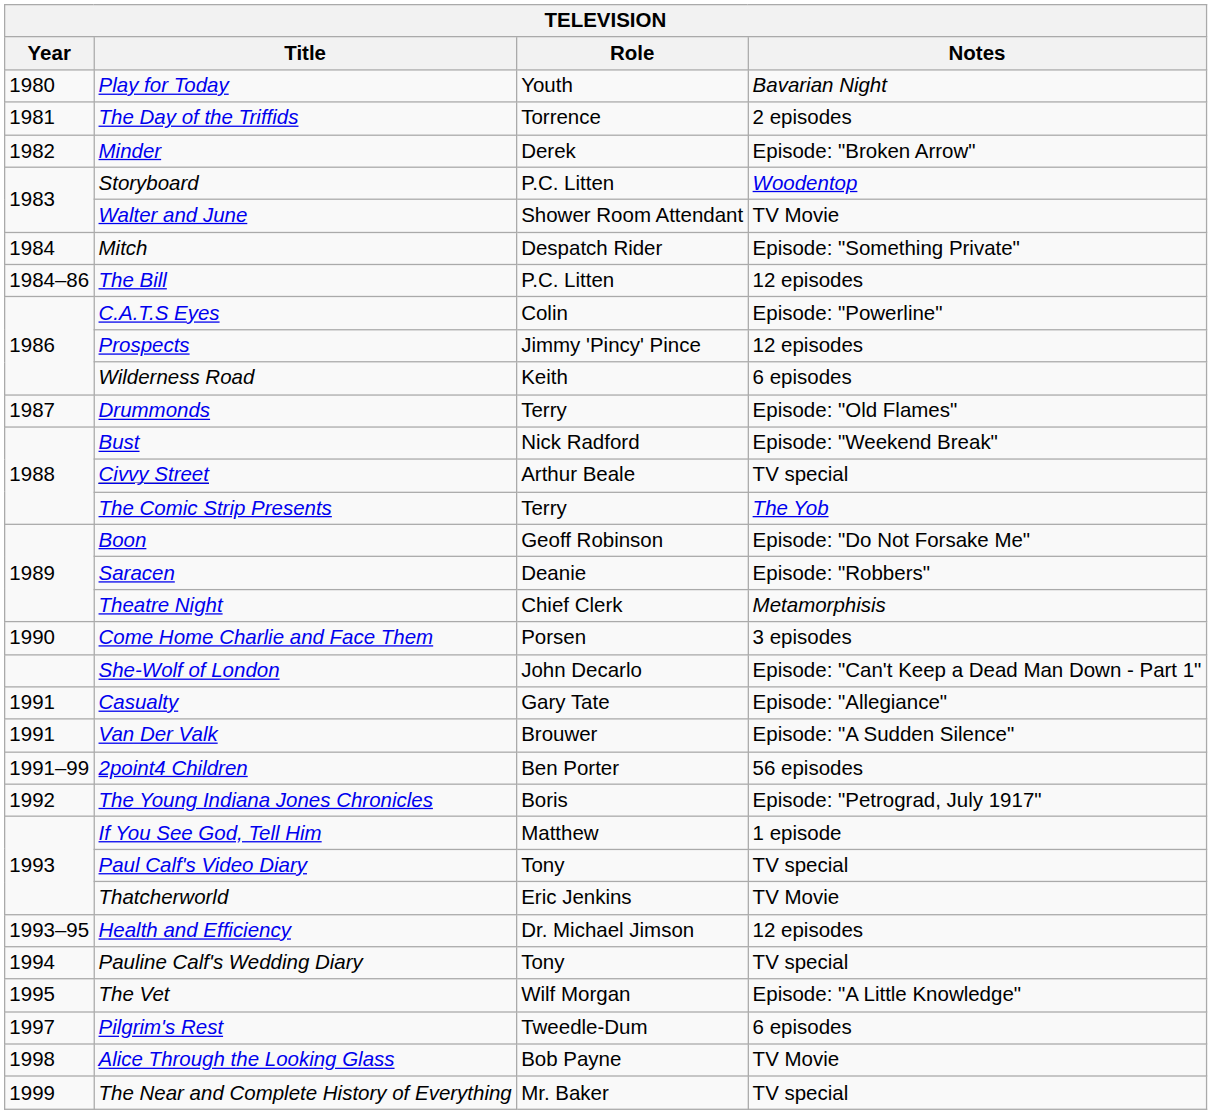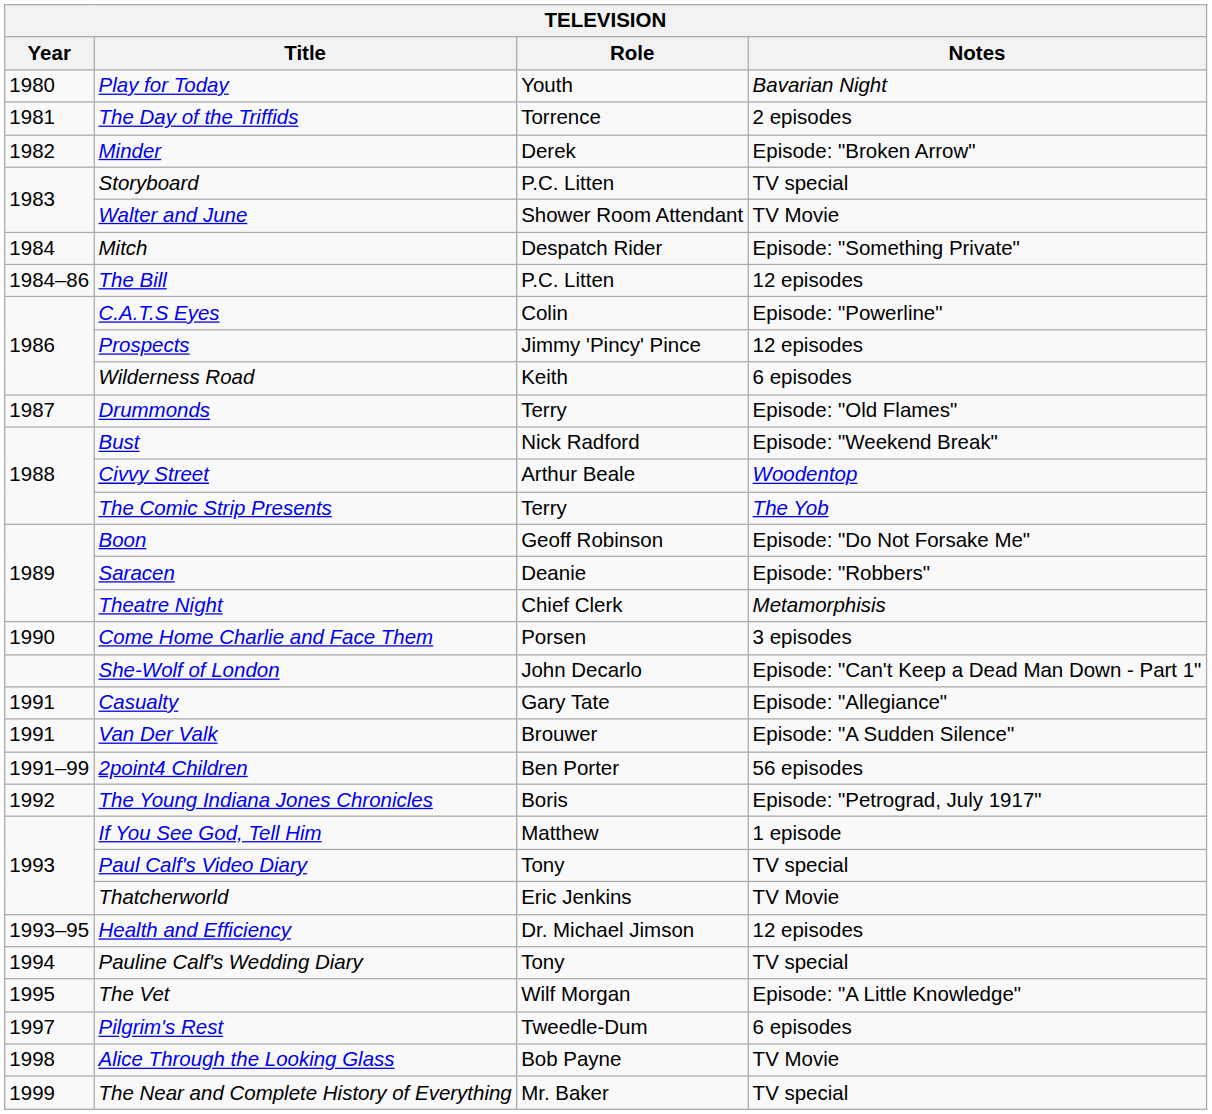 <table class="wikitable">
 <tr>
 <th colspan="4">TELEVISION</th>
 </tr>
 <tr>
 <th>Year</th>
 <th>Title</th>
 <th>Role</th>
 <th>Notes</th>
 </tr>
 <tr>
 <td>1980</td>
 <td><em><a href='#'>Play for Today</a></em></td>
 <td>Youth</td>
 <td><em>Bavarian Night</em></td>
 </tr>
 <tr>
 <td>1981</td>
 <td><em><a href='#'>The Day of the Triffids</a></em></td>
 <td>Torrence</td>
 <td>2 episodes</td>
 </tr>
 <tr>
 <td>1982</td>
 <td><em><a href='#'>Minder</a></em></td>
 <td>Derek</td>
 <td>Episode: "Broken Arrow"</td>
 </tr>
 <tr>
 <td rowspan="2">1983</td>
 <td><em>Storyboard</em></td>
 <td>P.C. Litten</td>
-<td><em><a href='#'>Woodentop</a></em></td>
+<td>TV special</td>
 </tr>
 <tr>
 <td><em><a href='#'>Walter and June</a></em></td>
 <td>Shower Room Attendant</td>
 <td>TV Movie</td>
 </tr>
 <tr>
 <td>1984</td>
 <td><em>Mitch</em></td>
 <td>Despatch Rider</td>
 <td>Episode: "Something Private"</td>
 </tr>
 <tr>
 <td>1984–86</td>
 <td><em><a href='#'>The Bill</a></em></td>
 <td>P.C. Litten</td>
 <td>12 episodes</td>
 </tr>
 <tr>
 <td rowspan="3">1986</td>
 <td><em><a href='#'>C.A.T.S Eyes</a></em></td>
 <td>Colin</td>
 <td>Episode: "Powerline"</td>
 </tr>
 <tr>
 <td><em><a href='#'>Prospects</a></em></td>
 <td>Jimmy 'Pincy' Pince</td>
 <td>12 episodes</td>
 </tr>
 <tr>
 <td><em>Wilderness Road</em></td>
 <td>Keith</td>
 <td>6 episodes</td>
 </tr>
 <tr>
 <td>1987</td>
 <td><em><a href='#'>Drummonds</a></em></td>
 <td>Terry</td>
 <td>Episode: "Old Flames"</td>
 </tr>
 <tr>
 <td rowspan="3">1988</td>
 <td><em><a href='#'>Bust</a></em></td>
 <td>Nick Radford</td>
 <td>Episode: "Weekend Break"</td>
 </tr>
 <tr>
 <td><u><em><a href='#'>Civvy Street</a></em></u></td>
 <td>Arthur Beale</td>
-<td>TV special</td>
+<td><em><a href='#'>Woodentop</a></em></td>
 </tr>
 <tr>
 <td><em><a href='#'>The Comic Strip Presents</a></em></td>
 <td>Terry</td>
 <td><em><a href='#'>The Yob</a></em></td>
 </tr>
 <tr>
 <td rowspan="3">1989</td>
 <td><em><a href='#'>Boon</a></em></td>
 <td>Geoff Robinson</td>
 <td>Episode: "Do Not Forsake Me"</td>
 </tr>
 <tr>
 <td><em><a href='#'>Saracen</a></em></td>
 <td>Deanie</td>
 <td>Episode: "Robbers"</td>
 </tr>
 <tr>
 <td><em><a href='#'>Theatre Night</a></em></td>
 <td>Chief Clerk</td>
 <td><em>Metamorphisis</em></td>
 </tr>
 <tr>
 <td>1990</td>
 <td><em><a href='#'>Come Home Charlie and Face Them</a></em></td>
 <td>Porsen</td>
 <td>3 episodes</td>
 </tr>
 <tr>
 <td></td>
 <td><em><a href='#'>She-Wolf of London</a></em></td>
 <td>John Decarlo</td>
 <td>Episode: "Can't Keep a Dead Man Down - Part 1"</td>
 </tr>
 <tr>
 <td>1991</td>
 <td><em><a href='#'>Casualty</a></em></td>
 <td>Gary Tate</td>
 <td>Episode: "Allegiance"</td>
 </tr>
 <tr>
 <td>1991</td>
 <td><em><a href='#'>Van Der Valk</a></em></td>
 <td>Brouwer</td>
 <td>Episode: "A Sudden Silence"</td>
 </tr>
 <tr>
 <td>1991–99</td>
 <td><em><a href='#'>2point4 Children</a></em></td>
 <td>Ben Porter</td>
 <td>56 episodes</td>
 </tr>
 <tr>
 <td>1992</td>
 <td><em><a href='#'>The Young Indiana Jones Chronicles</a></em></td>
 <td>Boris</td>
 <td>Episode: "Petrograd, July 1917"</td>
 </tr>
 <tr>
 <td rowspan="3">1993</td>
 <td><em><a href='#'>If You See God, Tell Him</a></em></td>
 <td>Matthew</td>
 <td>1 episode</td>
 </tr>
 <tr>
 <td><em><a href='#'>Paul Calf's Video Diary</a></em></td>
 <td>Tony</td>
 <td>TV special</td>
 </tr>
 <tr>
 <td><em>Thatcherworld</em></td>
 <td>Eric Jenkins</td>
 <td>TV Movie</td>
 </tr>
 <tr>
 <td>1993–95</td>
 <td><em><a href='#'>Health and Efficiency</a></em></td>
 <td>Dr. Michael Jimson</td>
 <td>12 episodes</td>
 </tr>
 <tr>
 <td>1994</td>
 <td><em>Pauline Calf's Wedding Diary</em></td>
 <td>Tony</td>
 <td>TV special</td>
 </tr>
 <tr>
 <td>1995</td>
 <td><em>The Vet</em></td>
 <td>Wilf Morgan</td>
 <td>Episode: "A Little Knowledge"</td>
 </tr>
 <tr>
 <td>1997</td>
 <td><a href='#'><em>Pilgrim's Rest</em></a></td>
 <td>Tweedle-Dum</td>
 <td>6 episodes</td>
 </tr>
 <tr>
 <td>1998</td>
 <td><em><a href='#'>Alice Through the Looking Glass</a></em></td>
 <td>Bob Payne</td>
 <td>TV Movie</td>
 </tr>
 <tr>
 <td>1999</td>
 <td><em>The Near and Complete History of Everything</em></td>
 <td>Mr. Baker</td>
 <td>TV special</td>
 </tr>
 </table>
